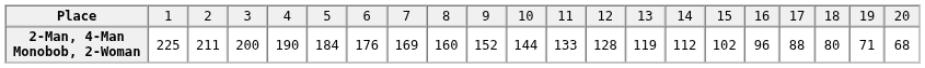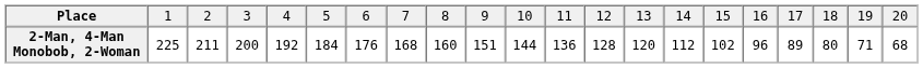 <table border="1" cellpadding="2" cellspacing="0" style="border:1px solid #C0C0C0; border-collapse:collapse margin-top:1em; text-align:center" width="900">
 <tr bgcolor="#F0F0F0">
 <td width=100><strong>Place</strong></td>
 <td width=20>1</td>
 <td width=20>2</td>
 <td width=20>3</td>
 <td width=20>4</td>
 <td width=20>5</td>
 <td width=20>6</td>
 <td width=20>7</td>
 <td width=20>8</td>
 <td width=20>9</td>
 <td width=20>10</td>
 <td width=20>11</td>
 <td width=20>12</td>
 <td width=20>13</td>
 <td width=20>14</td>
 <td width=20>15</td>
 <td width=20>16</td>
 <td width=20>17</td>
 <td width=20>18</td>
 <td width=20>19</td>
 <td width=20>20</td>
 </tr>
 <tr>
 <td bgcolor="#F0F0F0"><strong>2-Man, 4-Man<br>Monobob, 2-Woman</strong></td>
 <td>225</td>
 <td>211</td>
 <td>200</td>
-<td>190</td>
+<td>192</td>
 <td>184</td>
 <td>176</td>
-<td>169</td>
+<td>168</td>
 <td>160</td>
-<td>152</td>
+<td>151</td>
 <td>144</td>
-<td>133</td>
+<td>136</td>
 <td>128</td>
-<td>119</td>
+<td>120</td>
 <td>112</td>
 <td>102</td>
 <td>96</td>
-<td>88</td>
+<td>89</td>
 <td>80</td>
 <td>71</td>
 <td>68</td>
 </tr>
 </table>
